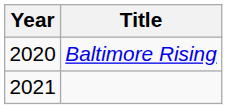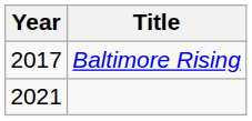 <table class="wikitable sortable">
 <tr>
 <th>Year</th>
 <th>Title</th>
 </tr>
 <tr>
-<td>2020</td>
+<td>2017</td>
 <td><em><a href='#'>Baltimore Rising</a></em></td>
 </tr>
 <tr>
 <td>2021</td>
 <td><em></em></td>
 </tr>
 </table>
